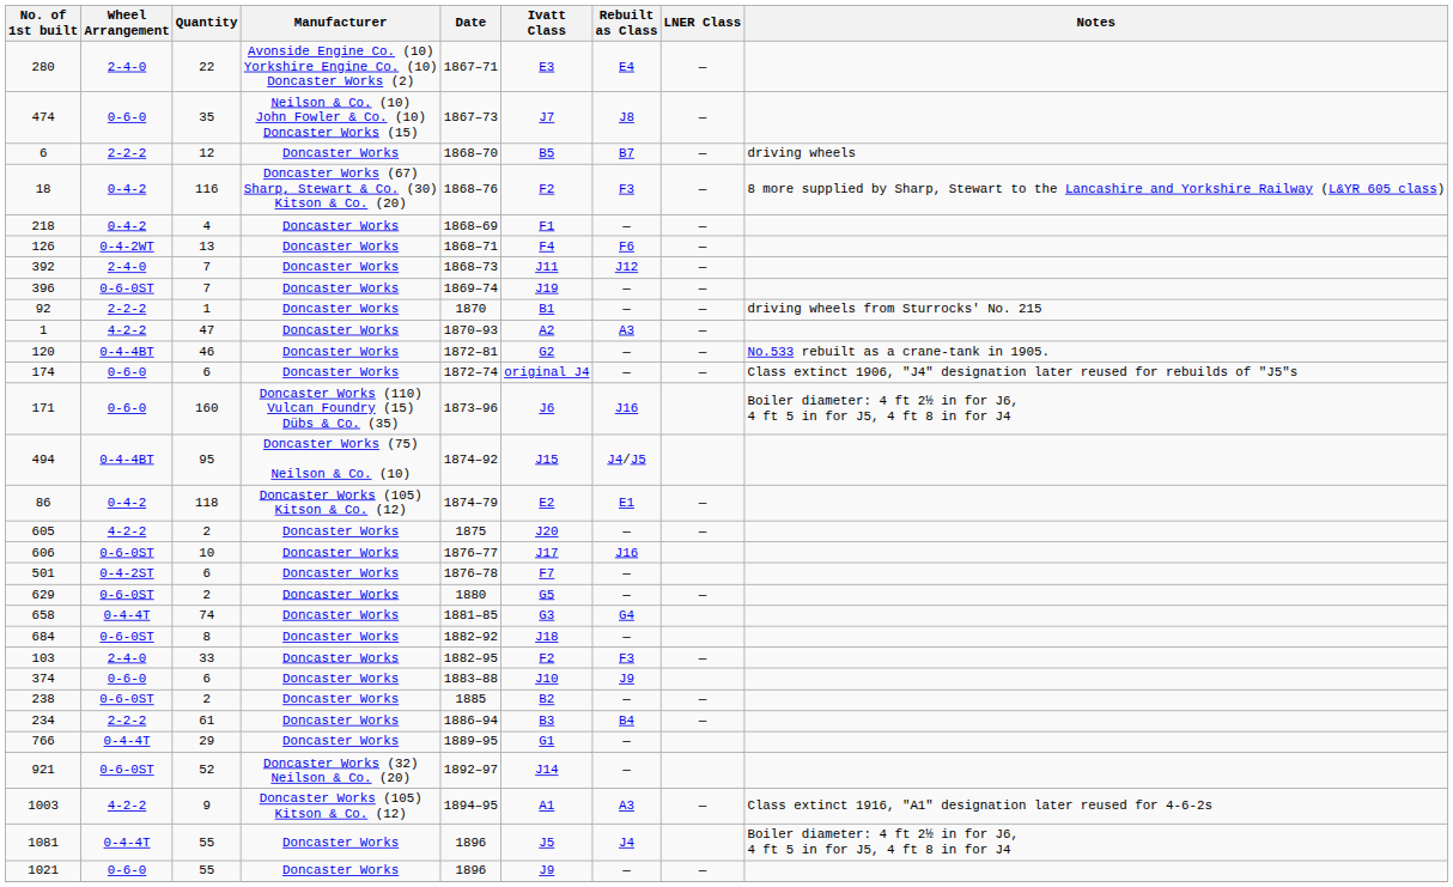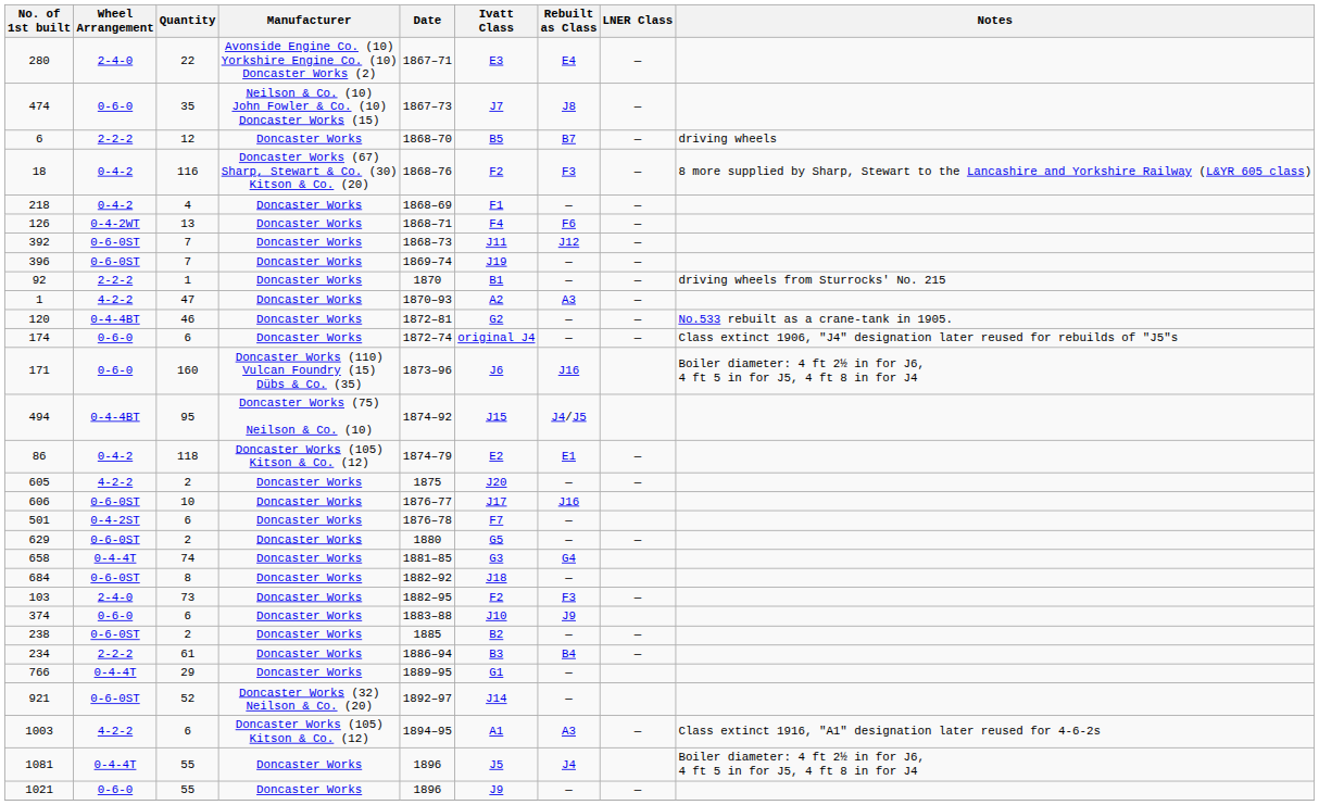 <table class="wikitable sortable" style=text-align:center>
 <tr>
 <th>No. of<br>1st built</th>
 <th>Wheel<br>Arrangement</th>
 <th>Quantity</th>
 <th>Manufacturer</th>
 <th>Date</th>
 <th>Ivatt<br>Class</th>
 <th>Rebuilt<br>as Class</th>
 <th>LNER Class</th>
 <th>Notes</th>
 </tr>
 <tr>
 <td>280</td>
 <td><a href='#'>2-4-0</a></td>
 <td>22</td>
 <td><a href='#'>Avonside Engine Co.</a> (10)<br><a href='#'>Yorkshire Engine Co.</a> (10)<br><a href='#'>Doncaster Works</a> (2)</td>
 <td>1867–71</td>
 <td><a href='#'>E3</a></td>
 <td><a href='#'>E4</a></td>
 <td>—</td>
 <td align=left></td>
 </tr>
 <tr>
 <td>474</td>
 <td><a href='#'>0-6-0</a></td>
 <td>35</td>
 <td><a href='#'>Neilson & Co.</a> (10)<br><a href='#'>John Fowler & Co.</a> (10)<br><a href='#'>Doncaster Works</a> (15)</td>
 <td>1867–73</td>
 <td><a href='#'>J7</a></td>
 <td><a href='#'>J8</a></td>
 <td>—</td>
 <td align=left></td>
 </tr>
 <tr>
 <td>6</td>
 <td><a href='#'>2-2-2</a></td>
 <td>12</td>
 <td><a href='#'>Doncaster Works</a></td>
 <td>1868–70</td>
 <td><a href='#'>B5</a></td>
 <td><a href='#'>B7</a></td>
 <td>—</td>
 <td align=left> driving wheels</td>
 </tr>
 <tr>
 <td>18</td>
 <td><a href='#'>0-4-2</a></td>
 <td>116</td>
 <td><a href='#'>Doncaster Works</a> (67)<br><a href='#'>Sharp, Stewart & Co.</a> (30)<br><a href='#'>Kitson & Co.</a> (20)</td>
 <td>1868–76</td>
 <td><a href='#'>F2</a></td>
 <td><a href='#'>F3</a></td>
 <td>—</td>
 <td align=left>8 more supplied by Sharp, Stewart to the <a href='#'>Lancashire and Yorkshire Railway</a> (<a href='#'>L&YR 605 class</a>)</td>
 </tr>
 <tr>
 <td>218</td>
 <td><a href='#'>0-4-2</a></td>
 <td>4</td>
 <td><a href='#'>Doncaster Works</a></td>
 <td>1868–69</td>
 <td><a href='#'>F1</a></td>
 <td>—</td>
 <td>—</td>
 <td align=left></td>
 </tr>
 <tr>
 <td>126</td>
 <td><a href='#'>0-4-2WT</a></td>
 <td>13</td>
 <td><a href='#'>Doncaster Works</a></td>
 <td>1868–71</td>
 <td><a href='#'>F4</a></td>
 <td><a href='#'>F6</a></td>
 <td>—</td>
 <td align=left></td>
 </tr>
 <tr>
 <td>392</td>
-<td><a href='#'>2-4-0</a></td>
+<td><a href='#'>0-6-0ST</a></td>
 <td>7</td>
 <td><a href='#'>Doncaster Works</a></td>
 <td>1868–73</td>
 <td><a href='#'>J11</a></td>
 <td><a href='#'>J12</a></td>
 <td>—</td>
 <td align=left></td>
 </tr>
 <tr>
 <td>396</td>
 <td><a href='#'>0-6-0ST</a></td>
 <td>7</td>
 <td><a href='#'>Doncaster Works</a></td>
 <td>1869–74</td>
 <td><a href='#'>J19</a></td>
 <td>—</td>
 <td>—</td>
 <td align=left></td>
 </tr>
 <tr>
 <td>92</td>
 <td><a href='#'>2-2-2</a></td>
 <td>1</td>
 <td><a href='#'>Doncaster Works</a></td>
 <td>1870</td>
 <td><a href='#'>B1</a></td>
 <td>—</td>
 <td>—</td>
 <td align=left> driving wheels from Sturrocks' No. 215</td>
 </tr>
 <tr>
 <td>1</td>
 <td><a href='#'>4-2-2</a></td>
 <td>47</td>
 <td><a href='#'>Doncaster Works</a></td>
 <td>1870–93</td>
 <td><a href='#'>A2</a></td>
 <td><a href='#'>A3</a></td>
 <td>—</td>
 <td align=left></td>
 </tr>
 <tr>
 <td>120</td>
 <td><a href='#'>0-4-4BT</a></td>
 <td>46</td>
 <td><a href='#'>Doncaster Works</a></td>
 <td>1872–81</td>
 <td><a href='#'>G2</a></td>
 <td>—</td>
 <td>—</td>
 <td align=left><a href='#'>No.533</a> rebuilt as a crane-tank in 1905.</td>
 </tr>
 <tr>
 <td>174</td>
 <td><a href='#'>0-6-0</a></td>
 <td>6</td>
 <td><a href='#'>Doncaster Works</a></td>
 <td>1872–74</td>
 <td><a href='#'>original J4</a></td>
 <td>—</td>
 <td>—</td>
 <td align=left>Class extinct 1906, "J4" designation later reused for rebuilds of "J5"s</td>
 </tr>
 <tr>
 <td>171</td>
 <td><a href='#'>0-6-0</a></td>
 <td>160</td>
 <td><a href='#'>Doncaster Works</a> (110)<br><a href='#'>Vulcan Foundry</a> (15)<br><a href='#'>Dübs & Co.</a> (35)</td>
 <td>1873–96</td>
 <td><a href='#'>J6</a></td>
 <td><a href='#'>J16</a></td>
 <td></td>
 <td align=left>Boiler diameter: 4 ft 2½ in for J6,<br>4 ft 5 in for J5, 4 ft 8 in for J4</td>
 </tr>
 <tr>
 <td>494</td>
 <td><a href='#'>0-4-4BT</a></td>
 <td>95</td>
 <td><a href='#'>Doncaster Works</a> (75)<br><br><a href='#'>Neilson & Co.</a> (10)</td>
 <td>1874–92</td>
 <td><a href='#'>J15</a></td>
 <td><a href='#'>J4</a>/<a href='#'>J5</a></td>
 <td></td>
 <td align=left></td>
 </tr>
 <tr>
 <td>86</td>
 <td><a href='#'>0-4-2</a></td>
 <td>118</td>
 <td><a href='#'>Doncaster Works</a> (105)<br><a href='#'>Kitson & Co.</a> (12)</td>
 <td>1874–79</td>
 <td><a href='#'>E2</a></td>
 <td><a href='#'>E1</a></td>
 <td>—</td>
 <td align=left></td>
 </tr>
 <tr>
 <td>605</td>
 <td><a href='#'>4-2-2</a></td>
 <td>2</td>
 <td><a href='#'>Doncaster Works</a></td>
 <td>1875</td>
 <td><a href='#'>J20</a></td>
 <td>—</td>
 <td>—</td>
 <td align=left></td>
 </tr>
 <tr>
 <td>606</td>
 <td><a href='#'>0-6-0ST</a></td>
 <td>10</td>
 <td><a href='#'>Doncaster Works</a></td>
 <td>1876–77</td>
 <td><a href='#'>J17</a></td>
 <td><a href='#'>J16</a></td>
 <td></td>
 <td align=left></td>
 </tr>
 <tr>
 <td>501</td>
 <td><a href='#'>0-4-2ST</a></td>
 <td>6</td>
 <td><a href='#'>Doncaster Works</a></td>
 <td>1876–78</td>
 <td><a href='#'>F7</a></td>
 <td>—</td>
 <td align=left></td>
 </tr>
 <tr>
 <td>629</td>
 <td><a href='#'>0-6-0ST</a></td>
 <td>2</td>
 <td><a href='#'>Doncaster Works</a></td>
 <td>1880</td>
 <td><a href='#'>G5</a></td>
 <td>—</td>
 <td>—</td>
 <td align=left></td>
 </tr>
 <tr>
 <td>658</td>
 <td><a href='#'>0-4-4T</a></td>
 <td>74</td>
 <td><a href='#'>Doncaster Works</a></td>
 <td>1881–85</td>
 <td><a href='#'>G3</a></td>
 <td><a href='#'>G4</a></td>
 <td></td>
 <td align=left></td>
 </tr>
 <tr>
 <td>684</td>
 <td><a href='#'>0-6-0ST</a></td>
 <td>8</td>
 <td><a href='#'>Doncaster Works</a></td>
 <td>1882–92</td>
 <td><a href='#'>J18</a></td>
 <td>—</td>
 <td></td>
 <td align=left></td>
 </tr>
 <tr>
 <td>103</td>
 <td><a href='#'>2-4-0</a></td>
-<td>33</td>
+<td>73</td>
 <td><a href='#'>Doncaster Works</a></td>
 <td>1882–95</td>
 <td><a href='#'>F2</a></td>
 <td><a href='#'>F3</a></td>
 <td>—</td>
 <td align=left></td>
 </tr>
 <tr>
 <td>374</td>
 <td><a href='#'>0-6-0</a></td>
 <td>6</td>
 <td><a href='#'>Doncaster Works</a></td>
 <td>1883–88</td>
 <td><a href='#'>J10</a></td>
 <td><a href='#'>J9</a></td>
 <td></td>
 <td align=left></td>
 </tr>
 <tr>
 <td>238</td>
 <td><a href='#'>0-6-0ST</a></td>
 <td>2</td>
 <td><a href='#'>Doncaster Works</a></td>
 <td>1885</td>
 <td><a href='#'>B2</a></td>
 <td>—</td>
 <td>—</td>
 <td align=left></td>
 </tr>
 <tr>
 <td>234</td>
 <td><a href='#'>2-2-2</a></td>
 <td>61</td>
 <td><a href='#'>Doncaster Works</a></td>
 <td>1886–94</td>
 <td><a href='#'>B3</a></td>
 <td><a href='#'>B4</a></td>
 <td>—</td>
 <td align=left></td>
 </tr>
 <tr>
 <td>766</td>
 <td><a href='#'>0-4-4T</a></td>
 <td>29</td>
 <td><a href='#'>Doncaster Works</a></td>
 <td>1889–95</td>
 <td><a href='#'>G1</a></td>
 <td>—</td>
 <td></td>
 <td align=left></td>
 </tr>
 <tr>
 <td>921</td>
 <td><a href='#'>0-6-0ST</a></td>
 <td>52</td>
 <td><a href='#'>Doncaster Works</a> (32)<br><a href='#'>Neilson & Co.</a> (20)</td>
 <td>1892–97</td>
 <td><a href='#'>J14</a></td>
 <td>—</td>
 <td></td>
 <td align=left></td>
 </tr>
 <tr>
 <td>1003</td>
 <td><a href='#'>4-2-2</a></td>
-<td>9</td>
+<td>6</td>
 <td><a href='#'>Doncaster Works</a> (105)<br><a href='#'>Kitson & Co.</a> (12)</td>
 <td>1894–95</td>
 <td><a href='#'>A1</a></td>
 <td><a href='#'>A3</a></td>
 <td>—</td>
 <td align=left>Class extinct 1916, "A1" designation later reused for 4-6-2s</td>
 </tr>
 <tr>
 <td>1081</td>
 <td><a href='#'>0-4-4T</a></td>
 <td>55</td>
 <td><a href='#'>Doncaster Works</a></td>
 <td>1896</td>
 <td><a href='#'>J5</a></td>
 <td><a href='#'>J4</a></td>
 <td></td>
 <td align=left>Boiler diameter: 4 ft 2½ in for J6,<br>4 ft 5 in for J5, 4 ft 8 in for J4</td>
 </tr>
 <tr>
 <td>1021</td>
 <td><a href='#'>0-6-0</a></td>
 <td>55</td>
 <td><a href='#'>Doncaster Works</a></td>
 <td>1896</td>
 <td><a href='#'>J9</a></td>
 <td>—</td>
 <td>—</td>
 <td align=left></td>
 </tr>
 <tr>
 </tr>
 </table>
